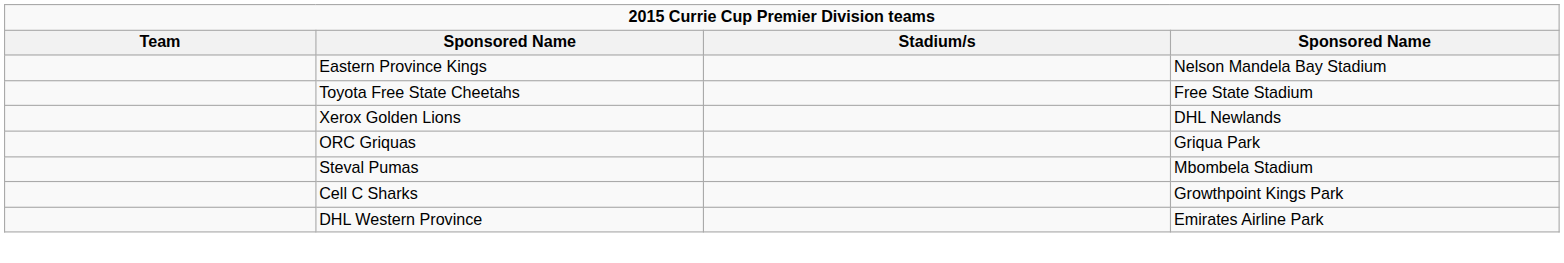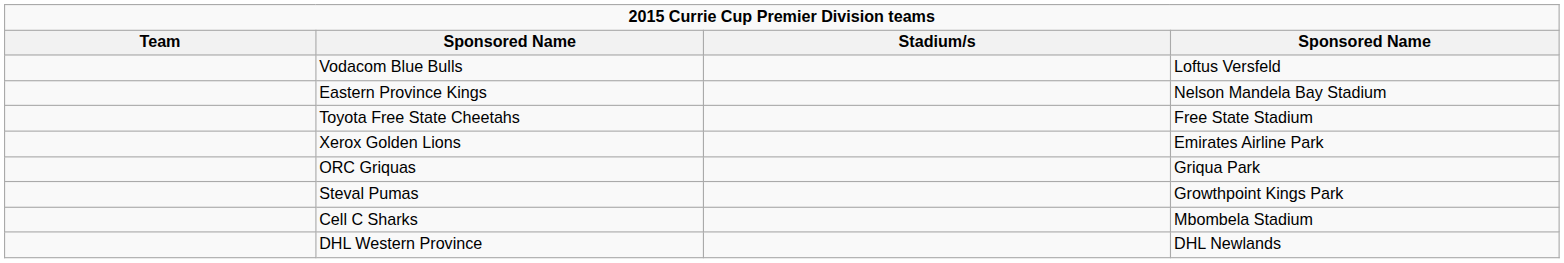 <table class="wikitable collapsible sortable" style="text-align:left; line-height:110%; font-size:90%; width:70%;">
 <tr>
 <td colspan=4 align=center><strong>2015 Currie Cup Premier Division teams</strong></td>
 </tr>
 <tr>
 <th width="20%">Team</th>
 <th width="25%">Sponsored Name</th>
 <th width="30%">Stadium/s</th>
 <th width="25%">Sponsored Name</th>
+</tr>
+<tr>
+<td></td>
+<td>Vodacom Blue Bulls</td>
+<td></td>
+<td>Loftus Versfeld</td>
 </tr>
 <tr>
 <td></td>
 <td>Eastern Province Kings</td>
 <td></td>
 <td>Nelson Mandela Bay Stadium</td>
 </tr>
 <tr>
 <td></td>
 <td>Toyota Free State Cheetahs</td>
 <td></td>
 <td>Free State Stadium</td>
 </tr>
 <tr>
 <td></td>
 <td>Xerox Golden Lions</td>
 <td></td>
-<td>DHL Newlands</td>
+<td>Emirates Airline Park</td>
 </tr>
 <tr>
 <td></td>
 <td>ORC Griquas</td>
 <td></td>
 <td>Griqua Park</td>
 </tr>
 <tr>
 <td></td>
 <td>Steval Pumas</td>
 <td></td>
-<td>Mbombela Stadium</td>
+<td>Growthpoint Kings Park</td>
 </tr>
 <tr>
 <td></td>
 <td>Cell C Sharks</td>
 <td></td>
-<td>Growthpoint Kings Park</td>
+<td>Mbombela Stadium</td>
 </tr>
 <tr>
 <td></td>
 <td>DHL Western Province</td>
 <td></td>
-<td>Emirates Airline Park</td>
+<td>DHL Newlands</td>
 </tr>
 </table>
